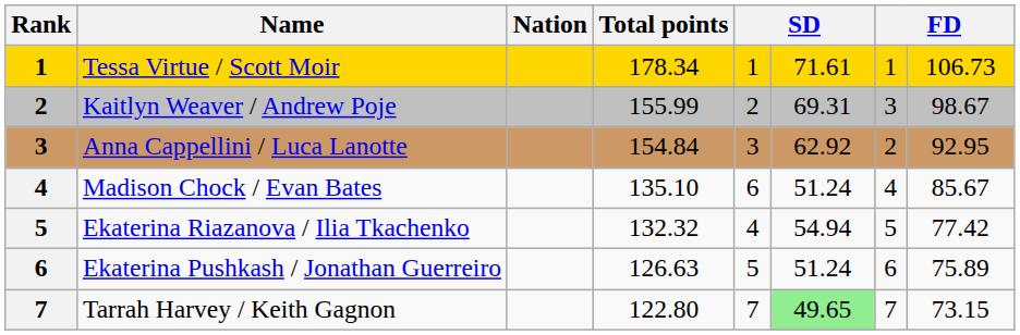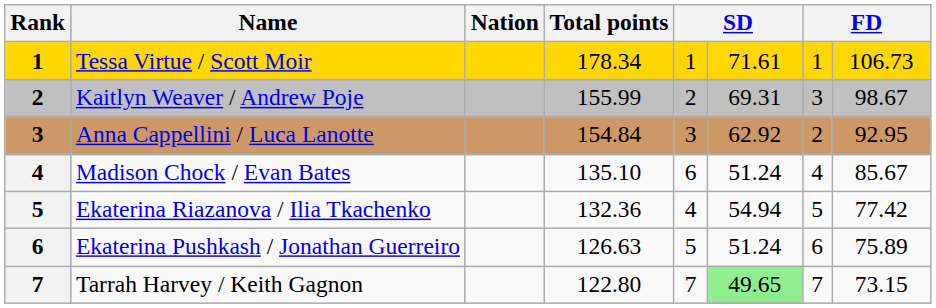 <table class="wikitable sortable">
 <tr>
 <th>Rank</th>
 <th>Name</th>
 <th>Nation</th>
 <th>Total points</th>
 <th colspan="2" width="80px"><a href='#'>SD</a></th>
 <th colspan="2" width="80px"><a href='#'>FD</a></th>
 </tr>
 <tr bgcolor="gold">
 <td align="center"><strong>1</strong></td>
 <td><a href='#'>Tessa Virtue</a> / <a href='#'>Scott Moir</a></td>
 <td></td>
 <td align="center">178.34</td>
 <td align="center">1</td>
 <td align="center">71.61</td>
 <td align="center">1</td>
 <td align="center">106.73</td>
 </tr>
 <tr bgcolor="silver">
 <td align="center"><strong>2</strong></td>
 <td><a href='#'>Kaitlyn Weaver</a> / <a href='#'>Andrew Poje</a></td>
 <td></td>
 <td align="center">155.99</td>
 <td align="center">2</td>
 <td align="center">69.31</td>
 <td align="center">3</td>
 <td align="center">98.67</td>
 </tr>
 <tr bgcolor="cc9966">
 <td align="center"><strong>3</strong></td>
 <td><a href='#'>Anna Cappellini</a> / <a href='#'>Luca Lanotte</a></td>
 <td></td>
 <td align="center">154.84</td>
 <td align="center">3</td>
 <td align="center">62.92</td>
 <td align="center">2</td>
 <td align="center">92.95</td>
 </tr>
 <tr>
 <th>4</th>
 <td><a href='#'>Madison Chock</a> / <a href='#'>Evan Bates</a></td>
 <td></td>
 <td align="center">135.10</td>
 <td align="center">6</td>
 <td align="center">51.24</td>
 <td align="center">4</td>
 <td align="center">85.67</td>
 </tr>
 <tr>
 <th>5</th>
 <td><a href='#'>Ekaterina Riazanova</a> / <a href='#'>Ilia Tkachenko</a></td>
 <td></td>
-<td align="center">132.32</td>
+<td align="center">132.36</td>
 <td align="center">4</td>
 <td align="center">54.94</td>
 <td align="center">5</td>
 <td align="center">77.42</td>
 </tr>
 <tr>
 <th>6</th>
 <td><a href='#'>Ekaterina Pushkash</a> / <a href='#'>Jonathan Guerreiro</a></td>
 <td></td>
 <td align="center">126.63</td>
 <td align="center">5</td>
 <td align="center">51.24</td>
 <td align="center">6</td>
 <td align="center">75.89</td>
 </tr>
 <tr>
 <th>7</th>
 <td>Tarrah Harvey / Keith Gagnon</td>
 <td></td>
 <td align="center">122.80</td>
 <td align="center">7</td>
 <td align="center" style="background: lightgreen;">49.65</td>
 <td align="center">7</td>
 <td align="center">73.15</td>
 </tr>
 </table>
